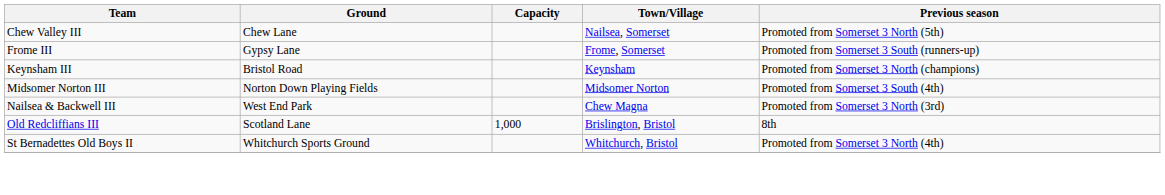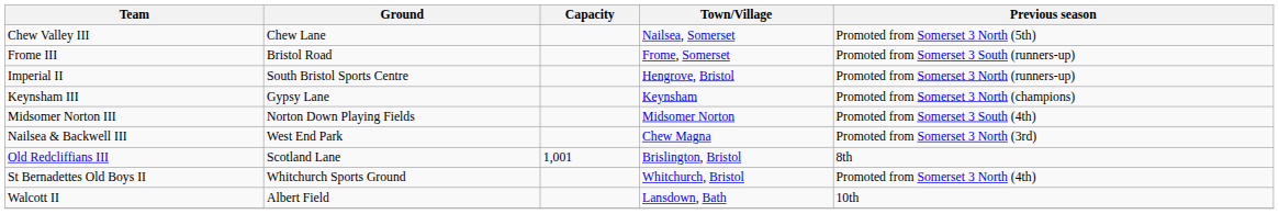 <table class="wikitable sortable" width=100%>
 <tr>
 <th>Team</th>
 <th>Ground</th>
 <th>Capacity</th>
 <th>Town/Village</th>
 <th>Previous season</th>
 </tr>
 <tr>
 <td>Chew Valley III</td>
 <td>Chew Lane</td>
 <td></td>
 <td><a href='#'>Nailsea</a>, <a href='#'>Somerset</a></td>
 <td>Promoted from <a href='#'>Somerset 3 North</a> (5th)</td>
 </tr>
 <tr>
 <td>Frome III</td>
-<td>Gypsy Lane</td>
+<td>Bristol Road</td>
 <td></td>
 <td><a href='#'>Frome</a>, <a href='#'>Somerset</a></td>
 <td>Promoted from <a href='#'>Somerset 3 South</a> (runners-up)</td>
 </tr>
 <tr>
+<td>Imperial II</td>
+<td>South Bristol Sports Centre</td>
+<td></td>
+<td><a href='#'>Hengrove</a>, <a href='#'>Bristol</a></td>
+<td>Promoted from <a href='#'>Somerset 3 North</a> (runners-up)</td>
+</tr>
+<tr>
 <td>Keynsham III</td>
-<td>Bristol Road</td>
+<td>Gypsy Lane</td>
 <td></td>
 <td><a href='#'>Keynsham</a></td>
 <td>Promoted from <a href='#'>Somerset 3 North</a> (champions)</td>
 </tr>
 <tr>
 <td>Midsomer Norton III</td>
 <td>Norton Down Playing Fields</td>
 <td></td>
 <td><a href='#'>Midsomer Norton</a></td>
 <td>Promoted from <a href='#'>Somerset 3 South</a> (4th)</td>
 </tr>
 <tr>
 <td>Nailsea & Backwell III</td>
 <td>West End Park</td>
 <td></td>
 <td><a href='#'>Chew Magna</a></td>
 <td>Promoted from <a href='#'>Somerset 3 North</a> (3rd)</td>
 </tr>
 <tr>
 <td><a href='#'>Old Redcliffians III</a></td>
 <td>Scotland Lane</td>
-<td>1,000</td>
+<td>1,001</td>
 <td><a href='#'>Brislington</a>, <a href='#'>Bristol</a></td>
 <td>8th</td>
 </tr>
 <tr>
 <td>St Bernadettes Old Boys II</td>
 <td>Whitchurch Sports Ground</td>
 <td></td>
 <td><a href='#'>Whitchurch</a>, <a href='#'>Bristol</a></td>
 <td>Promoted from <a href='#'>Somerset 3 North</a> (4th)</td>
 </tr>
 <tr>
+<td>Walcott II</td>
+<td>Albert Field</td>
+<td></td>
+<td><a href='#'>Lansdown</a>, <a href='#'>Bath</a></td>
+<td>10th</td>
+</tr>
+<tr>
 </tr>
 </table>
